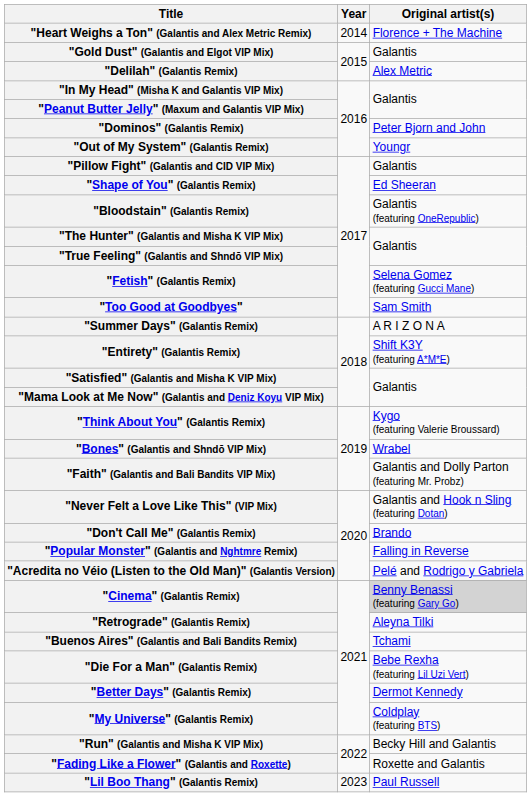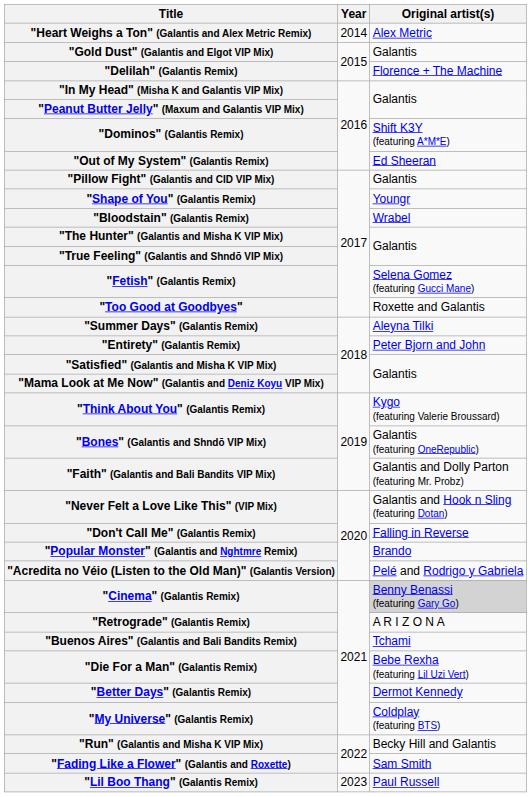 <table class="wikitable plainrowheaders">
 <tr>
 <th>Title</th>
 <th>Year</th>
 <th>Original artist(s)</th>
 </tr>
 <tr>
 <th scope="row">"Heart Weighs a Ton" <small>(Galantis and Alex Metric Remix)</small></th>
 <td>2014</td>
-<td><a href='#'>Florence + The Machine</a></td>
+<td><a href='#'>Alex Metric</a></td>
 </tr>
 <tr>
 <th scope="row">"Gold Dust" <small>(Galantis and Elgot VIP Mix)</small></th>
 <td rowspan="2">2015</td>
 <td>Galantis</td>
 </tr>
 <tr>
 <th scope="row">"Delilah" <small>(Galantis Remix)</small></th>
-<td><a href='#'>Alex Metric</a></td>
+<td><a href='#'>Florence + The Machine</a></td>
 </tr>
 <tr>
 <th scope="row">"In My Head" <small>(Misha K and Galantis VIP Mix)</small></th>
 <td rowspan="4">2016</td>
 <td rowspan="2">Galantis</td>
 </tr>
 <tr>
 <th scope="row">"<a href='#'>Peanut Butter Jelly</a>" <small>(Maxum and Galantis VIP Mix)</small></th>
 </tr>
 <tr>
 <th scope="row">"Dominos" <small>(Galantis Remix)</small></th>
-<td><a href='#'>Peter Bjorn and John</a></td>
+<td><a href='#'>Shift K3Y</a> <br><small>(featuring <a href='#'>A*M*E</a>)</small></td>
 </tr>
 <tr>
 <th scope="row">"Out of My System" <small>(Galantis Remix)</small></th>
-<td><a href='#'>Youngr</a></td>
+<td><a href='#'>Ed Sheeran</a></td>
 </tr>
 <tr>
 <th scope="row">"Pillow Fight" <small>(Galantis and CID VIP Mix)</small></th>
 <td rowspan="7">2017</td>
 <td>Galantis</td>
 </tr>
 <tr>
 <th scope="row">"<a href='#'>Shape of You</a>" <small>(Galantis Remix)</small></th>
-<td><a href='#'>Ed Sheeran</a></td>
+<td><a href='#'>Youngr</a></td>
 </tr>
 <tr>
 <th scope="row">"Bloodstain" <small>(Galantis Remix)</small></th>
-<td>Galantis <br><small>(featuring <a href='#'>OneRepublic</a>)</small></td>
+<td><a href='#'>Wrabel</a></td>
 </tr>
 <tr>
 <th scope="row">"The Hunter" <small>(Galantis and Misha K VIP Mix)</small></th>
 <td rowspan="2">Galantis</td>
 </tr>
 <tr>
 <th scope="row">"True Feeling" <small>(Galantis and Shndō VIP Mix)</small></th>
 </tr>
 <tr>
 <th scope="row">"<a href='#'>Fetish</a>" <small>(Galantis Remix)</small></th>
 <td><a href='#'>Selena Gomez</a> <br><small>(featuring <a href='#'>Gucci Mane</a>)</small></td>
 </tr>
 <tr>
 <th scope="row">"<a href='#'>Too Good at Goodbyes</a>"</th>
-<td><a href='#'>Sam Smith</a></td>
+<td>Roxette and Galantis</td>
 </tr>
 <tr>
 <th scope="row">"Summer Days" <small>(Galantis Remix)</small></th>
 <td rowspan="4">2018</td>
-<td>A R I Z O N A</td>
+<td><a href='#'>Aleyna Tilki</a></td>
 </tr>
 <tr>
 <th scope="row">"Entirety" <small>(Galantis Remix)</small></th>
-<td><a href='#'>Shift K3Y</a> <br><small>(featuring <a href='#'>A*M*E</a>)</small></td>
+<td><a href='#'>Peter Bjorn and John</a></td>
 </tr>
 <tr>
 <th scope="row">"Satisfied" <small>(Galantis and Misha K VIP Mix)</small></th>
 <td rowspan="2">Galantis</td>
 </tr>
 <tr>
 <th scope="row">"Mama Look at Me Now" <small>(Galantis and <a href='#'>Deniz Koyu</a> VIP Mix)</small></th>
 </tr>
 <tr>
 <th scope="row">"<a href='#'>Think About You</a>" <small>(Galantis Remix)</small></th>
 <td rowspan="3">2019</td>
 <td><a href='#'>Kygo</a> <br><small>(featuring Valerie Broussard)</small></td>
 </tr>
 <tr>
 <th scope="row">"<a href='#'>Bones</a>" <small>(Galantis and Shndō VIP Mix)</small></th>
-<td><a href='#'>Wrabel</a></td>
+<td>Galantis <br><small>(featuring <a href='#'>OneRepublic</a>)</small></td>
 </tr>
 <tr>
 <th scope="row">"Faith" <small>(Galantis and Bali Bandits VIP Mix)</small></th>
 <td>Galantis and Dolly Parton <br><small>(featuring Mr. Probz)</small></td>
 </tr>
 <tr>
 <th scope="row">"Never Felt a Love Like This" <small>(VIP Mix)</small></th>
 <td rowspan="4">2020</td>
 <td>Galantis and <a href='#'>Hook n Sling</a> <br><small>(featuring <a href='#'>Dotan</a>)</small></td>
 </tr>
 <tr>
 <th scope="row">"Don't Call Me" <small>(Galantis Remix)</small></th>
-<td><a href='#'>Brando</a></td>
+<td><a href='#'>Falling in Reverse</a></td>
 </tr>
 <tr>
 <th scope="row">"<a href='#'>Popular Monster</a>" <small>(Galantis and <a href='#'>Nghtmre</a> Remix)</small></th>
-<td><a href='#'>Falling in Reverse</a></td>
+<td><a href='#'>Brando</a></td>
 </tr>
 <tr>
 <th scope="row">"Acredita no Véio (Listen to the Old Man)" <small>(Galantis Version)</small></th>
 <td><a href='#'>Pelé</a> and <a href='#'>Rodrigo y Gabriela</a></td>
 </tr>
 <tr>
 <th scope="row">"<a href='#'>Cinema</a>" <small>(Galantis Remix)</small></th>
 <td rowspan="6">2021</td>
 <td style="background: lightgrey;"><a href='#'>Benny Benassi</a> <br><small>(featuring <a href='#'>Gary Go</a>)</small></td>
 </tr>
 <tr>
 <th scope="row">"Retrograde" <small>(Galantis Remix)</small></th>
-<td><a href='#'>Aleyna Tilki</a></td>
+<td>A R I Z O N A</td>
 </tr>
 <tr>
 <th scope="row">"Buenos Aires" <small>(Galantis and Bali Bandits Remix)</small></th>
 <td><a href='#'>Tchami</a></td>
 </tr>
 <tr>
 <th scope="row">"Die For a Man" <small>(Galantis Remix)</small></th>
 <td><a href='#'>Bebe Rexha</a> <br><small>(featuring <a href='#'>Lil Uzi Vert</a>)</small></td>
 </tr>
 <tr>
 <th scope="row">"<a href='#'>Better Days</a>" <small>(Galantis Remix)</small></th>
 <td><a href='#'>Dermot Kennedy</a></td>
 </tr>
 <tr>
 <th scope="row">"<a href='#'>My Universe</a>" <small>(Galantis Remix)</small></th>
 <td><a href='#'>Coldplay</a> <br><small>(featuring <a href='#'>BTS</a>)</small></td>
 </tr>
 <tr>
 <th scope="row">"Run" <small>(Galantis and Misha K VIP Mix)</small></th>
 <td rowspan="2">2022</td>
 <td>Becky Hill and Galantis</td>
 </tr>
 <tr>
 <th scope="row">"<a href='#'>Fading Like a Flower</a>" <small>(Galantis and <a href='#'>Roxette</a>)</small></th>
-<td>Roxette and Galantis</td>
+<td><a href='#'>Sam Smith</a></td>
 </tr>
 <tr>
 <th scope="row">"<a href='#'>Lil Boo Thang</a>" <small>(Galantis Remix)</small></th>
 <td>2023</td>
 <td><a href='#'>Paul Russell</a></td>
 </tr>
 </table>
